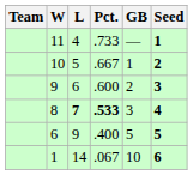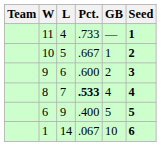 <table class=wikitable>
 <tr>
 <th>Team</th>
 <th>W</th>
 <th>L</th>
 <th>Pct.</th>
 <th>GB</th>
 <th>Seed</th>
 </tr>
 <tr bgcolor=ccffcc>
 <td></td>
 <td>11</td>
 <td>4</td>
 <td>.733</td>
 <td>—</td>
 <td><strong>1</strong></td>
 </tr>
 <tr bgcolor=ccffcc>
 <td></td>
 <td>10</td>
 <td>5</td>
 <td>.667</td>
 <td>1</td>
 <td><strong>2</strong></td>
 </tr>
 <tr bgcolor=ccffcc>
 <td></td>
 <td>9</td>
 <td>6</td>
 <td>.600</td>
 <td>2</td>
 <td><strong>3</strong></td>
 </tr>
 <tr bgcolor=ccffcc>
 <td></td>
 <td>8</td>
-<td><strong>7</strong></td>
+<td>7</td>
 <td><strong>.533</strong></td>
-<td>3</td>
+<td>4</td>
 <td><strong>4</strong></td>
 </tr>
 <tr bgcolor=ccffcc>
 <td></td>
 <td>6</td>
 <td>9</td>
 <td>.400</td>
 <td>5</td>
 <td><strong>5</strong></td>
 </tr>
 <tr bgcolor=ccffcc>
 <td></td>
 <td>1</td>
 <td>14</td>
 <td>.067</td>
 <td>10</td>
 <td><strong>6</strong></td>
 </tr>
 </table>
